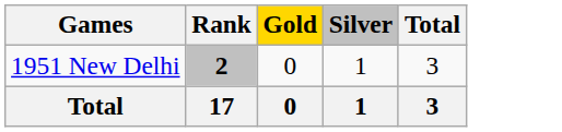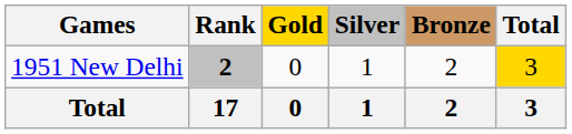 <table class="wikitable sortable" style="text-align:center">
 <tr>
 <th>Games</th>
 <th>Rank</th>
 <th style="background-color:gold;">Gold</th>
 <th style="background-color:silver;">Silver</th>
+<th style="background-color:#c96;">Bronze</th>
 <th>Total</th>
 </tr>
 <tr>
 <td align=left><a href='#'>1951 New Delhi</a></td>
 <td bgcolor=silver><strong>2</strong></td>
 <td>0</td>
 <td>1</td>
-<td>3</td>
+<td>2</td>
+<td style="background: gold;">3</td>
 </tr>
 <tr>
 <th>Total</th>
 <th>17</th>
 <th>0</th>
 <th>1</th>
+<th>2</th>
 <th>3</th>
 </tr>
 </table>
